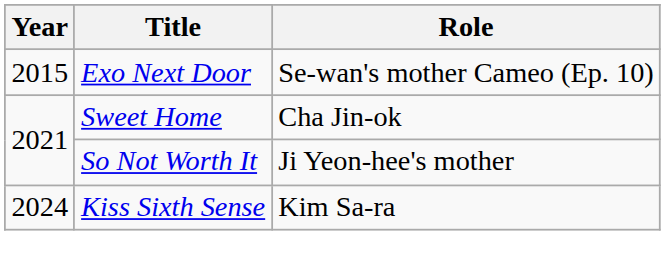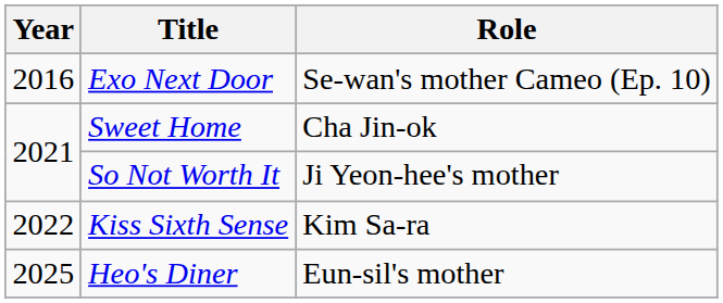 <table class="wikitable sortable">
 <tr>
 <th>Year</th>
 <th>Title</th>
 <th>Role</th>
 </tr>
 <tr>
-<td>2015</td>
+<td>2016</td>
 <td><em><a href='#'>Exo Next Door</a></em></td>
 <td>Se-wan's mother Cameo (Ep. 10)</td>
 </tr>
 <tr>
 <td rowspan="2">2021</td>
 <td><em><a href='#'>Sweet Home</a></em></td>
 <td>Cha Jin-ok</td>
 </tr>
 <tr>
 <td><em><a href='#'>So Not Worth It</a></em></td>
 <td>Ji Yeon-hee's mother</td>
 </tr>
 <tr>
-<td>2024</td>
+<td>2022</td>
 <td><em><a href='#'>Kiss Sixth Sense</a></em></td>
 <td>Kim Sa-ra</td>
 </tr>
+<tr>
+<td>2025</td>
+<td><em><a href='#'>Heo's Diner</a></em></td>
+<td>Eun-sil's mother</td>
+</tr>
 </table>
